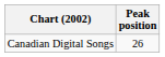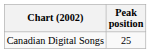 <table class="wikitable">
 <tr>
 <th>Chart (2002)</th>
 <th>Peak<br>position</th>
 </tr>
 <tr>
 <td>Canadian Digital Songs</td>
-<td align=center>26</td>
+<td align=center>25</td>
 </tr>
 </table>
